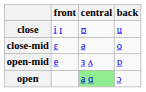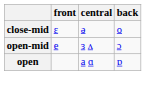 <table class="wikitable">
 <tr>
 <th></th>
 <th>front</th>
 <th>central</th>
 <th>back</th>
-</tr>
-<tr>
-<th>close</th>
-<td><a href='#'>i</a>   <a href='#'>ɪ</a></td>
-<td><a href='#'>ʊ</a></td>
-<td><a href='#'>u</a></td>
 </tr>
 <tr>
 <th>close-mid</th>
 <td><a href='#'>ɛ</a></td>
 <td><a href='#'>ə</a></td>
 <td><a href='#'>o</a></td>
 </tr>
 <tr>
 <th>open-mid</th>
 <td><a href='#'>e</a></td>
 <td><a href='#'>ɜ</a>   <a href='#'>ʌ</a></td>
-<td><a href='#'>ɒ</a></td>
+<td><a href='#'>ɔ</a></td>
 </tr>
 <tr>
 <th>open</th>
 <td></td>
-<td style="background: lightgreen;"><a href='#'>a</a>   <a href='#'>ɑ</a></td>
-<td><a href='#'>ɔ</a></td>
+<td><a href='#'>a</a>   <a href='#'>ɑ</a></td>
+<td><a href='#'>ɒ</a></td>
 </tr>
 </table>
